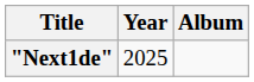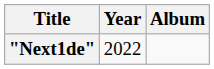 <table class="wikitable plainrowheaders" style="text-align:center">
 <tr>
 <th scope="col">Title</th>
 <th scope="col">Year</th>
 <th scope="col">Album</th>
 </tr>
 <tr>
 <th scope="row">"Next1de"</th>
-<td>2025</td>
+<td>2022</td>
 <td></td>
 </tr>
 </table>
